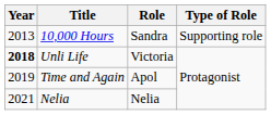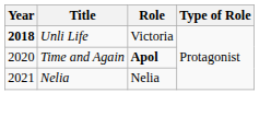 <table class="wikitable sortable">
 <tr>
 <th>Year</th>
 <th>Title</th>
 <th>Role</th>
 <th>Type of Role</th>
 </tr>
 <tr>
-<td>2013</td>
-<td><em><a href='#'>10,000 Hours</a></em></td>
-<td>Sandra</td>
-<td>Supporting role</td>
-</tr>
-<tr>
 <td><strong>2018</strong></td>
 <td><em>Unli Life</em></td>
 <td>Victoria</td>
 <td rowspan="3">Protagonist</td>
 </tr>
 <tr>
-<td>2019</td>
+<td>2020</td>
 <td><em>Time and Again</em></td>
-<td>Apol</td>
+<td><strong>Apol</strong></td>
 </tr>
 <tr>
 <td>2021</td>
 <td><em>Nelia</em></td>
 <td>Nelia</td>
 </tr>
 </table>
